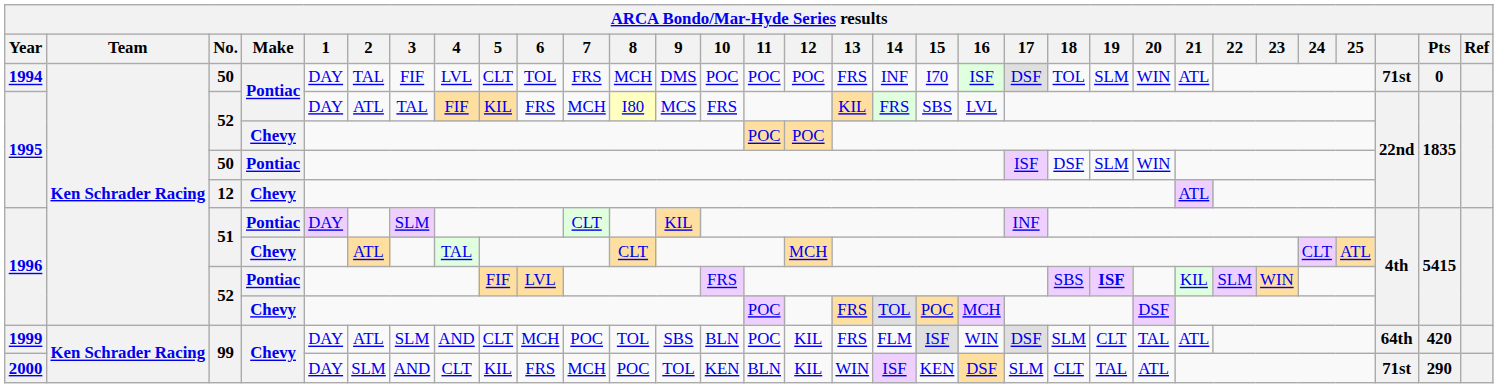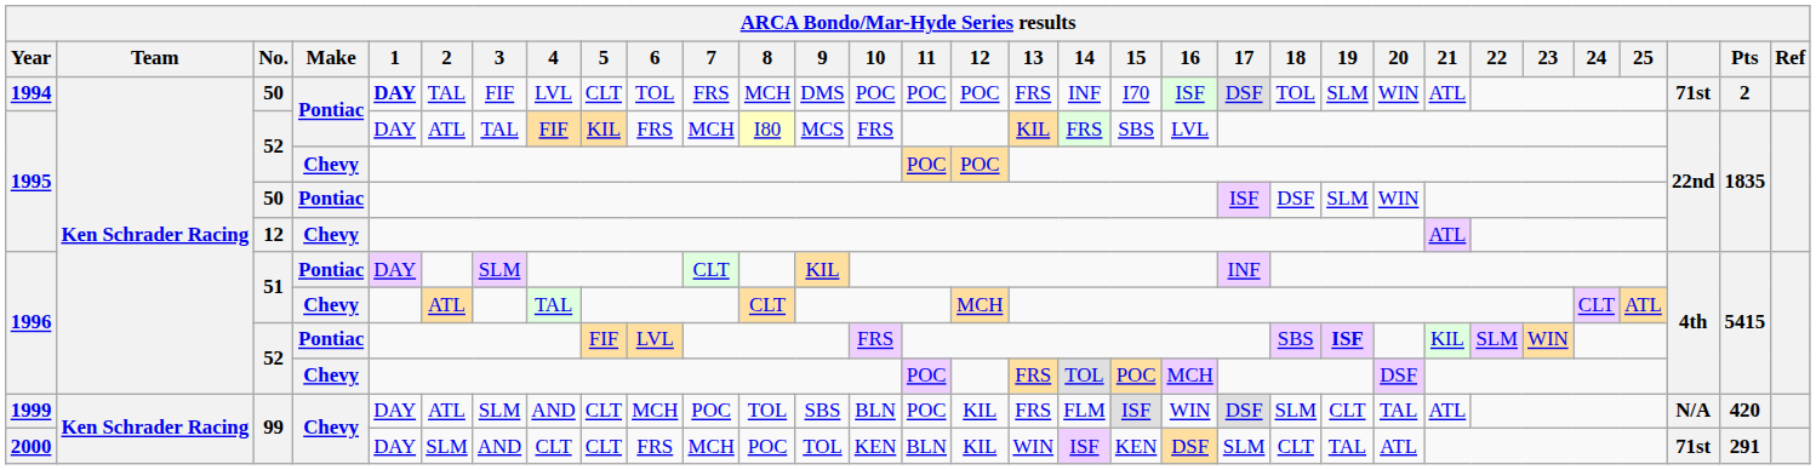 <table class="wikitable" style="text-align:center; font-size:75%">
 <tr>
 <th colspan="34"><a href='#'>ARCA Bondo/Mar-Hyde Series</a> results</th>
 </tr>
 <tr>
 <th>Year</th>
 <th>Team</th>
 <th>No.</th>
 <th>Make</th>
 <th>1</th>
 <th>2</th>
 <th>3</th>
 <th>4</th>
 <th>5</th>
 <th>6</th>
 <th>7</th>
 <th>8</th>
 <th>9</th>
 <th>10</th>
 <th>11</th>
 <th>12</th>
 <th>13</th>
 <th>14</th>
 <th>15</th>
 <th>16</th>
 <th>17</th>
 <th>18</th>
 <th>19</th>
 <th>20</th>
 <th>21</th>
 <th>22</th>
 <th>23</th>
 <th>24</th>
 <th>25</th>
 <th></th>
 <th>Pts</th>
 <th>Ref</th>
 </tr>
 <tr>
 <th><a href='#'>1994</a></th>
 <th rowspan=9><a href='#'>Ken Schrader Racing</a></th>
 <th>50</th>
 <th rowspan=2><a href='#'>Pontiac</a></th>
-<td><a href='#'>DAY</a></td>
+<td><strong><a href='#'>DAY</a></strong></td>
 <td><a href='#'>TAL</a></td>
 <td><a href='#'>FIF</a></td>
 <td><a href='#'>LVL</a></td>
 <td><a href='#'>CLT</a></td>
 <td><a href='#'>TOL</a></td>
 <td><a href='#'>FRS</a></td>
 <td><a href='#'>MCH</a></td>
 <td><a href='#'>DMS</a></td>
 <td><a href='#'>POC</a></td>
 <td><a href='#'>POC</a></td>
 <td><a href='#'>POC</a></td>
 <td><a href='#'>FRS</a></td>
 <td><a href='#'>INF</a></td>
 <td><a href='#'>I70</a></td>
 <td style="background:#DFFFDF;"><a href='#'>ISF</a><br></td>
 <td style="background:#DFDFDF;"><a href='#'>DSF</a><br></td>
 <td><a href='#'>TOL</a></td>
 <td><a href='#'>SLM</a></td>
 <td><a href='#'>WIN</a></td>
 <td><a href='#'>ATL</a></td>
 <td colspan=4></td>
 <th>71st</th>
-<th>0</th>
+<th>2</th>
 <th></th>
 </tr>
 <tr>
 <th rowspan=4><a href='#'>1995</a></th>
 <th rowspan=2>52</th>
 <td><a href='#'>DAY</a></td>
 <td><a href='#'>ATL</a></td>
 <td><a href='#'>TAL</a></td>
 <td style="background:#FFDF9F;"><a href='#'>FIF</a><br></td>
 <td style="background:#FFDF9F;"><a href='#'>KIL</a><br></td>
 <td><a href='#'>FRS</a></td>
 <td><a href='#'>MCH</a></td>
 <td style="background:#FFFFBF;"><a href='#'>I80</a><br></td>
 <td><a href='#'>MCS</a></td>
 <td><a href='#'>FRS</a></td>
 <td colspan=2></td>
 <td style="background:#FFDF9F;"><a href='#'>KIL</a><br></td>
 <td style="background:#DFFFDF;"><a href='#'>FRS</a><br></td>
 <td><a href='#'>SBS</a></td>
 <td><a href='#'>LVL</a></td>
 <td colspan=9></td>
 <th rowspan=4>22nd</th>
 <th rowspan=4>1835</th>
 <th rowspan=4></th>
 </tr>
 <tr>
 <th><a href='#'>Chevy</a></th>
 <td colspan=10></td>
 <td style="background:#FFDF9F;"><a href='#'>POC</a><br></td>
 <td style="background:#FFDF9F;"><a href='#'>POC</a><br></td>
 <td colspan=13></td>
 </tr>
 <tr>
 <th>50</th>
 <th><a href='#'>Pontiac</a></th>
 <td colspan=16></td>
 <td style="background:#EFCFFF;"><a href='#'>ISF</a><br></td>
 <td><a href='#'>DSF</a></td>
 <td><a href='#'>SLM</a></td>
 <td><a href='#'>WIN</a></td>
 <td colspan=5></td>
 </tr>
 <tr>
 <th>12</th>
 <th><a href='#'>Chevy</a></th>
 <td colspan=20></td>
 <td style="background:#EFCFFF;"><a href='#'>ATL</a><br></td>
 <td colspan=4></td>
 </tr>
 <tr>
 <th rowspan=4><a href='#'>1996</a></th>
 <th rowspan=2>51</th>
 <th><a href='#'>Pontiac</a></th>
 <td style="background:#EFCFFF;"><a href='#'>DAY</a><br></td>
 <td></td>
 <td style="background:#EFCFFF;"><a href='#'>SLM</a><br></td>
 <td colspan=3></td>
 <td style="background:#DFFFDF;"><a href='#'>CLT</a><br></td>
 <td></td>
 <td style="background:#FFDF9F;"><a href='#'>KIL</a><br></td>
 <td colspan=7></td>
 <td style="background:#EFCFFF;"><a href='#'>INF</a><br></td>
 <td colspan=8></td>
 <th rowspan=4>4th</th>
 <th rowspan=4>5415</th>
 <th rowspan=4></th>
 </tr>
 <tr>
 <th><a href='#'>Chevy</a></th>
 <td></td>
 <td style="background:#FFDF9F;"><a href='#'>ATL</a><br></td>
 <td></td>
 <td style="background:#DFFFDF;"><a href='#'>TAL</a><br></td>
 <td colspan=3></td>
 <td style="background:#FFDF9F;"><a href='#'>CLT</a><br></td>
 <td colspan=3></td>
 <td style="background:#FFDF9F;"><a href='#'>MCH</a><br></td>
 <td colspan=11></td>
 <td style="background:#EFCFFF;"><a href='#'>CLT</a><br></td>
 <td style="background:#FFDF9F;"><a href='#'>ATL</a><br></td>
 </tr>
 <tr>
 <th rowspan=2>52</th>
 <th><a href='#'>Pontiac</a></th>
 <td colspan=4></td>
 <td style="background:#FFDF9F;"><a href='#'>FIF</a><br></td>
 <td style="background:#FFDF9F;"><a href='#'>LVL</a><br></td>
 <td colspan=3></td>
 <td style="background:#EFCFFF;"><a href='#'>FRS</a><br></td>
 <td colspan=7></td>
 <td style="background:#EFCFFF;"><a href='#'>SBS</a><br></td>
 <td style="background:#EFCFFF;"><strong><a href='#'>ISF</a></strong><br></td>
 <td></td>
 <td style="background:#DFFFDF;"><a href='#'>KIL</a><br></td>
 <td style="background:#EFCFFF;"><a href='#'>SLM</a><br></td>
 <td style="background:#FFDF9F;"><a href='#'>WIN</a><br></td>
 <td colspan=2></td>
 </tr>
 <tr>
 <th><a href='#'>Chevy</a></th>
 <td colspan=10></td>
 <td style="background:#EFCFFF;"><a href='#'>POC</a><br></td>
 <td></td>
 <td style="background:#FFDF9F;"><a href='#'>FRS</a><br></td>
 <td style="background:#DFDFDF;"><a href='#'>TOL</a><br></td>
 <td style="background:#FFDF9F;"><a href='#'>POC</a><br></td>
 <td style="background:#EFCFFF;"><a href='#'>MCH</a><br></td>
 <td colspan=3></td>
 <td style="background:#EFCFFF;"><a href='#'>DSF</a><br></td>
 <td colspan=5></td>
 </tr>
 <tr>
 <th><a href='#'>1999</a></th>
 <th rowspan=2><a href='#'>Ken Schrader Racing</a></th>
 <th rowspan=2>99</th>
 <th rowspan=2><a href='#'>Chevy</a></th>
 <td><a href='#'>DAY</a></td>
 <td><a href='#'>ATL</a></td>
 <td><a href='#'>SLM</a></td>
 <td><a href='#'>AND</a></td>
 <td><a href='#'>CLT</a></td>
 <td><a href='#'>MCH</a></td>
 <td><a href='#'>POC</a></td>
 <td><a href='#'>TOL</a></td>
 <td><a href='#'>SBS</a></td>
 <td><a href='#'>BLN</a></td>
 <td><a href='#'>POC</a></td>
 <td><a href='#'>KIL</a></td>
 <td><a href='#'>FRS</a></td>
 <td><a href='#'>FLM</a></td>
 <td style="background:#DFDFDF;"><a href='#'>ISF</a><br></td>
 <td><a href='#'>WIN</a></td>
 <td style="background:#DFDFDF;"><a href='#'>DSF</a><br></td>
 <td><a href='#'>SLM</a></td>
 <td><a href='#'>CLT</a></td>
 <td><a href='#'>TAL</a></td>
 <td><a href='#'>ATL</a></td>
 <td colspan=4></td>
-<th>64th</th>
+<th>N/A</th>
 <th>420</th>
 <th></th>
 </tr>
 <tr>
 <th><a href='#'>2000</a></th>
 <td><a href='#'>DAY</a></td>
 <td><a href='#'>SLM</a></td>
 <td><a href='#'>AND</a></td>
 <td><a href='#'>CLT</a></td>
-<td><a href='#'>KIL</a></td>
+<td><a href='#'>CLT</a></td>
 <td><a href='#'>FRS</a></td>
 <td><a href='#'>MCH</a></td>
 <td><a href='#'>POC</a></td>
 <td><a href='#'>TOL</a></td>
 <td><a href='#'>KEN</a></td>
 <td><a href='#'>BLN</a></td>
 <td><a href='#'>KIL</a></td>
 <td><a href='#'>WIN</a></td>
 <td style="background:#EFCFFF;"><a href='#'>ISF</a><br></td>
 <td><a href='#'>KEN</a></td>
 <td style="background:#FFDF9F;"><a href='#'>DSF</a><br></td>
 <td><a href='#'>SLM</a></td>
 <td><a href='#'>CLT</a></td>
 <td><a href='#'>TAL</a></td>
 <td><a href='#'>ATL</a></td>
 <td colspan=5></td>
 <th>71st</th>
-<th>290</th>
+<th>291</th>
 <th></th>
 </tr>
 </table>
